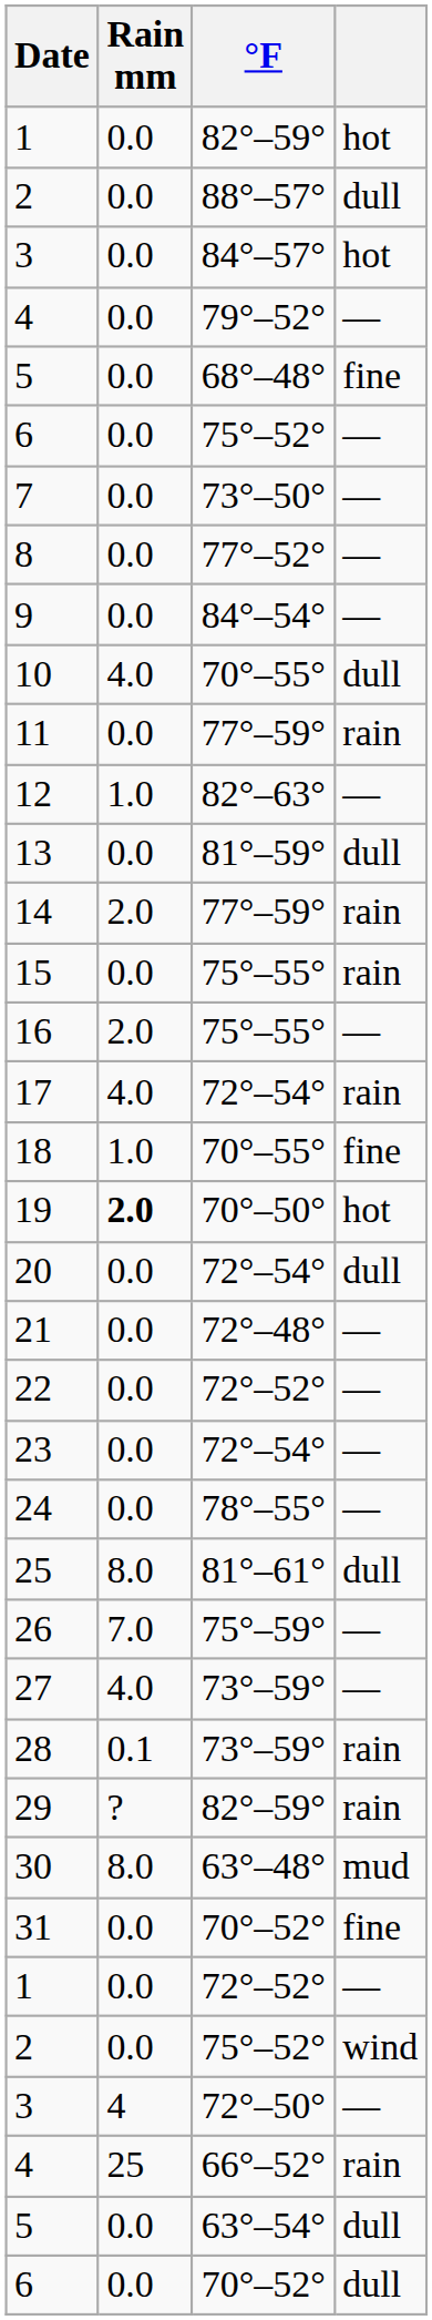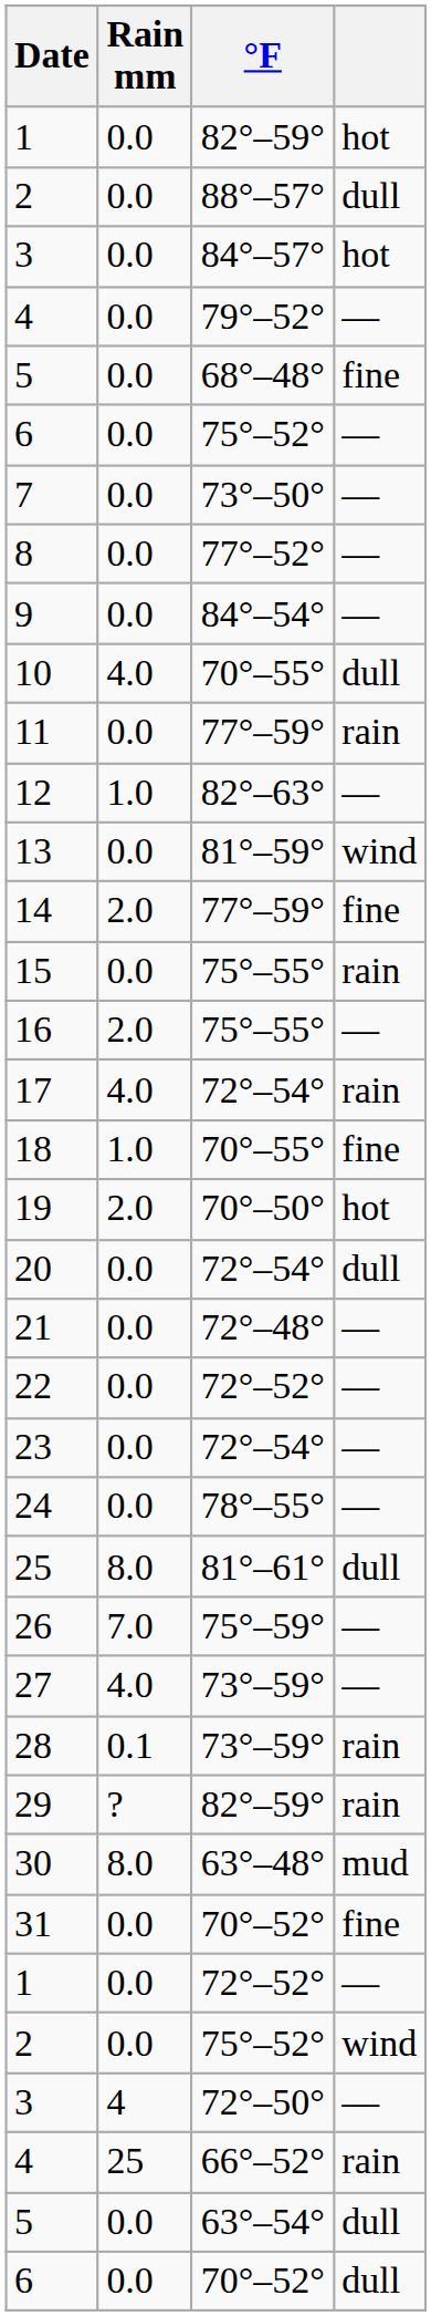 <table class="wikitable" style="float:right; margin:0 0 1em 1em;">
 <tr>
 <th>Date</th>
 <th>Rain<br>mm</th>
 <th><a href='#'>°F</a></th>
 <th></th>
 </tr>
 <tr>
 <td>1</td>
 <td>0.0</td>
 <td>82°–59°</td>
 <td>hot</td>
 </tr>
 <tr>
 <td>2</td>
 <td>0.0</td>
 <td>88°–57°</td>
 <td>dull</td>
 </tr>
 <tr>
 <td>3</td>
 <td>0.0</td>
 <td>84°–57°</td>
 <td>hot</td>
 </tr>
 <tr>
 <td>4</td>
 <td>0.0</td>
 <td>79°–52°</td>
 <td>—</td>
 </tr>
 <tr>
 <td>5</td>
 <td>0.0</td>
 <td>68°–48°</td>
 <td>fine</td>
 </tr>
 <tr>
 <td>6</td>
 <td>0.0</td>
 <td>75°–52°</td>
 <td>—</td>
 </tr>
 <tr>
 <td>7</td>
 <td>0.0</td>
 <td>73°–50°</td>
 <td>—</td>
 </tr>
 <tr>
 <td>8</td>
 <td>0.0</td>
 <td>77°–52°</td>
 <td>—</td>
 </tr>
 <tr>
 <td>9</td>
 <td>0.0</td>
 <td>84°–54°</td>
 <td>—</td>
 </tr>
 <tr>
 <td>10</td>
 <td>4.0</td>
 <td>70°–55°</td>
 <td>dull</td>
 </tr>
 <tr>
 <td>11</td>
 <td>0.0</td>
 <td>77°–59°</td>
 <td>rain</td>
 </tr>
 <tr>
 <td>12</td>
 <td>1.0</td>
 <td>82°–63°</td>
 <td>—</td>
 </tr>
 <tr>
 <td>13</td>
 <td>0.0</td>
 <td>81°–59°</td>
-<td>dull</td>
+<td>wind</td>
 </tr>
 <tr>
 <td>14</td>
 <td>2.0</td>
 <td>77°–59°</td>
-<td>rain</td>
+<td>fine</td>
 </tr>
 <tr>
 <td>15</td>
 <td>0.0</td>
 <td>75°–55°</td>
 <td>rain</td>
 </tr>
 <tr>
 <td>16</td>
 <td>2.0</td>
 <td>75°–55°</td>
 <td>—</td>
 </tr>
 <tr>
 <td>17</td>
 <td>4.0</td>
 <td>72°–54°</td>
 <td>rain</td>
 </tr>
 <tr>
 <td>18</td>
 <td>1.0</td>
 <td>70°–55°</td>
 <td>fine</td>
 </tr>
 <tr>
 <td>19</td>
-<td><strong>2.0</strong></td>
+<td>2.0</td>
 <td>70°–50°</td>
 <td>hot</td>
 </tr>
 <tr>
 <td>20</td>
 <td>0.0</td>
 <td>72°–54°</td>
 <td>dull</td>
 </tr>
 <tr>
 <td>21</td>
 <td>0.0</td>
 <td>72°–48°</td>
 <td>—</td>
 </tr>
 <tr>
 <td>22</td>
 <td>0.0</td>
 <td>72°–52°</td>
 <td>—</td>
 </tr>
 <tr>
 <td>23</td>
 <td>0.0</td>
 <td>72°–54°</td>
 <td>—</td>
 </tr>
 <tr>
 <td>24</td>
 <td>0.0</td>
 <td>78°–55°</td>
 <td>—</td>
 </tr>
 <tr>
 <td>25</td>
 <td>8.0</td>
 <td>81°–61°</td>
 <td>dull</td>
 </tr>
 <tr>
 <td>26</td>
 <td>7.0</td>
 <td>75°–59°</td>
 <td>—</td>
 </tr>
 <tr>
 <td>27</td>
 <td>4.0</td>
 <td>73°–59°</td>
 <td>—</td>
 </tr>
 <tr>
 <td>28</td>
 <td>0.1</td>
 <td>73°–59°</td>
 <td>rain</td>
 </tr>
 <tr>
 <td>29</td>
 <td>?</td>
 <td>82°–59°</td>
 <td>rain</td>
 </tr>
 <tr>
 <td>30</td>
 <td>8.0</td>
 <td>63°–48°</td>
 <td>mud</td>
 </tr>
 <tr>
 <td>31</td>
 <td>0.0</td>
 <td>70°–52°</td>
 <td>fine</td>
 </tr>
 <tr>
 <td>1</td>
 <td>0.0</td>
 <td>72°–52°</td>
 <td>—</td>
 </tr>
 <tr>
 <td>2</td>
 <td>0.0</td>
 <td>75°–52°</td>
 <td>wind</td>
 </tr>
 <tr>
 <td>3</td>
 <td>4</td>
 <td>72°–50°</td>
 <td>—</td>
 </tr>
 <tr>
 <td>4</td>
 <td>25</td>
 <td>66°–52°</td>
 <td>rain</td>
 </tr>
 <tr>
 <td>5</td>
 <td>0.0</td>
 <td>63°–54°</td>
 <td>dull</td>
 </tr>
 <tr>
 <td>6</td>
 <td>0.0</td>
 <td>70°–52°</td>
 <td>dull</td>
 </tr>
 </table>
